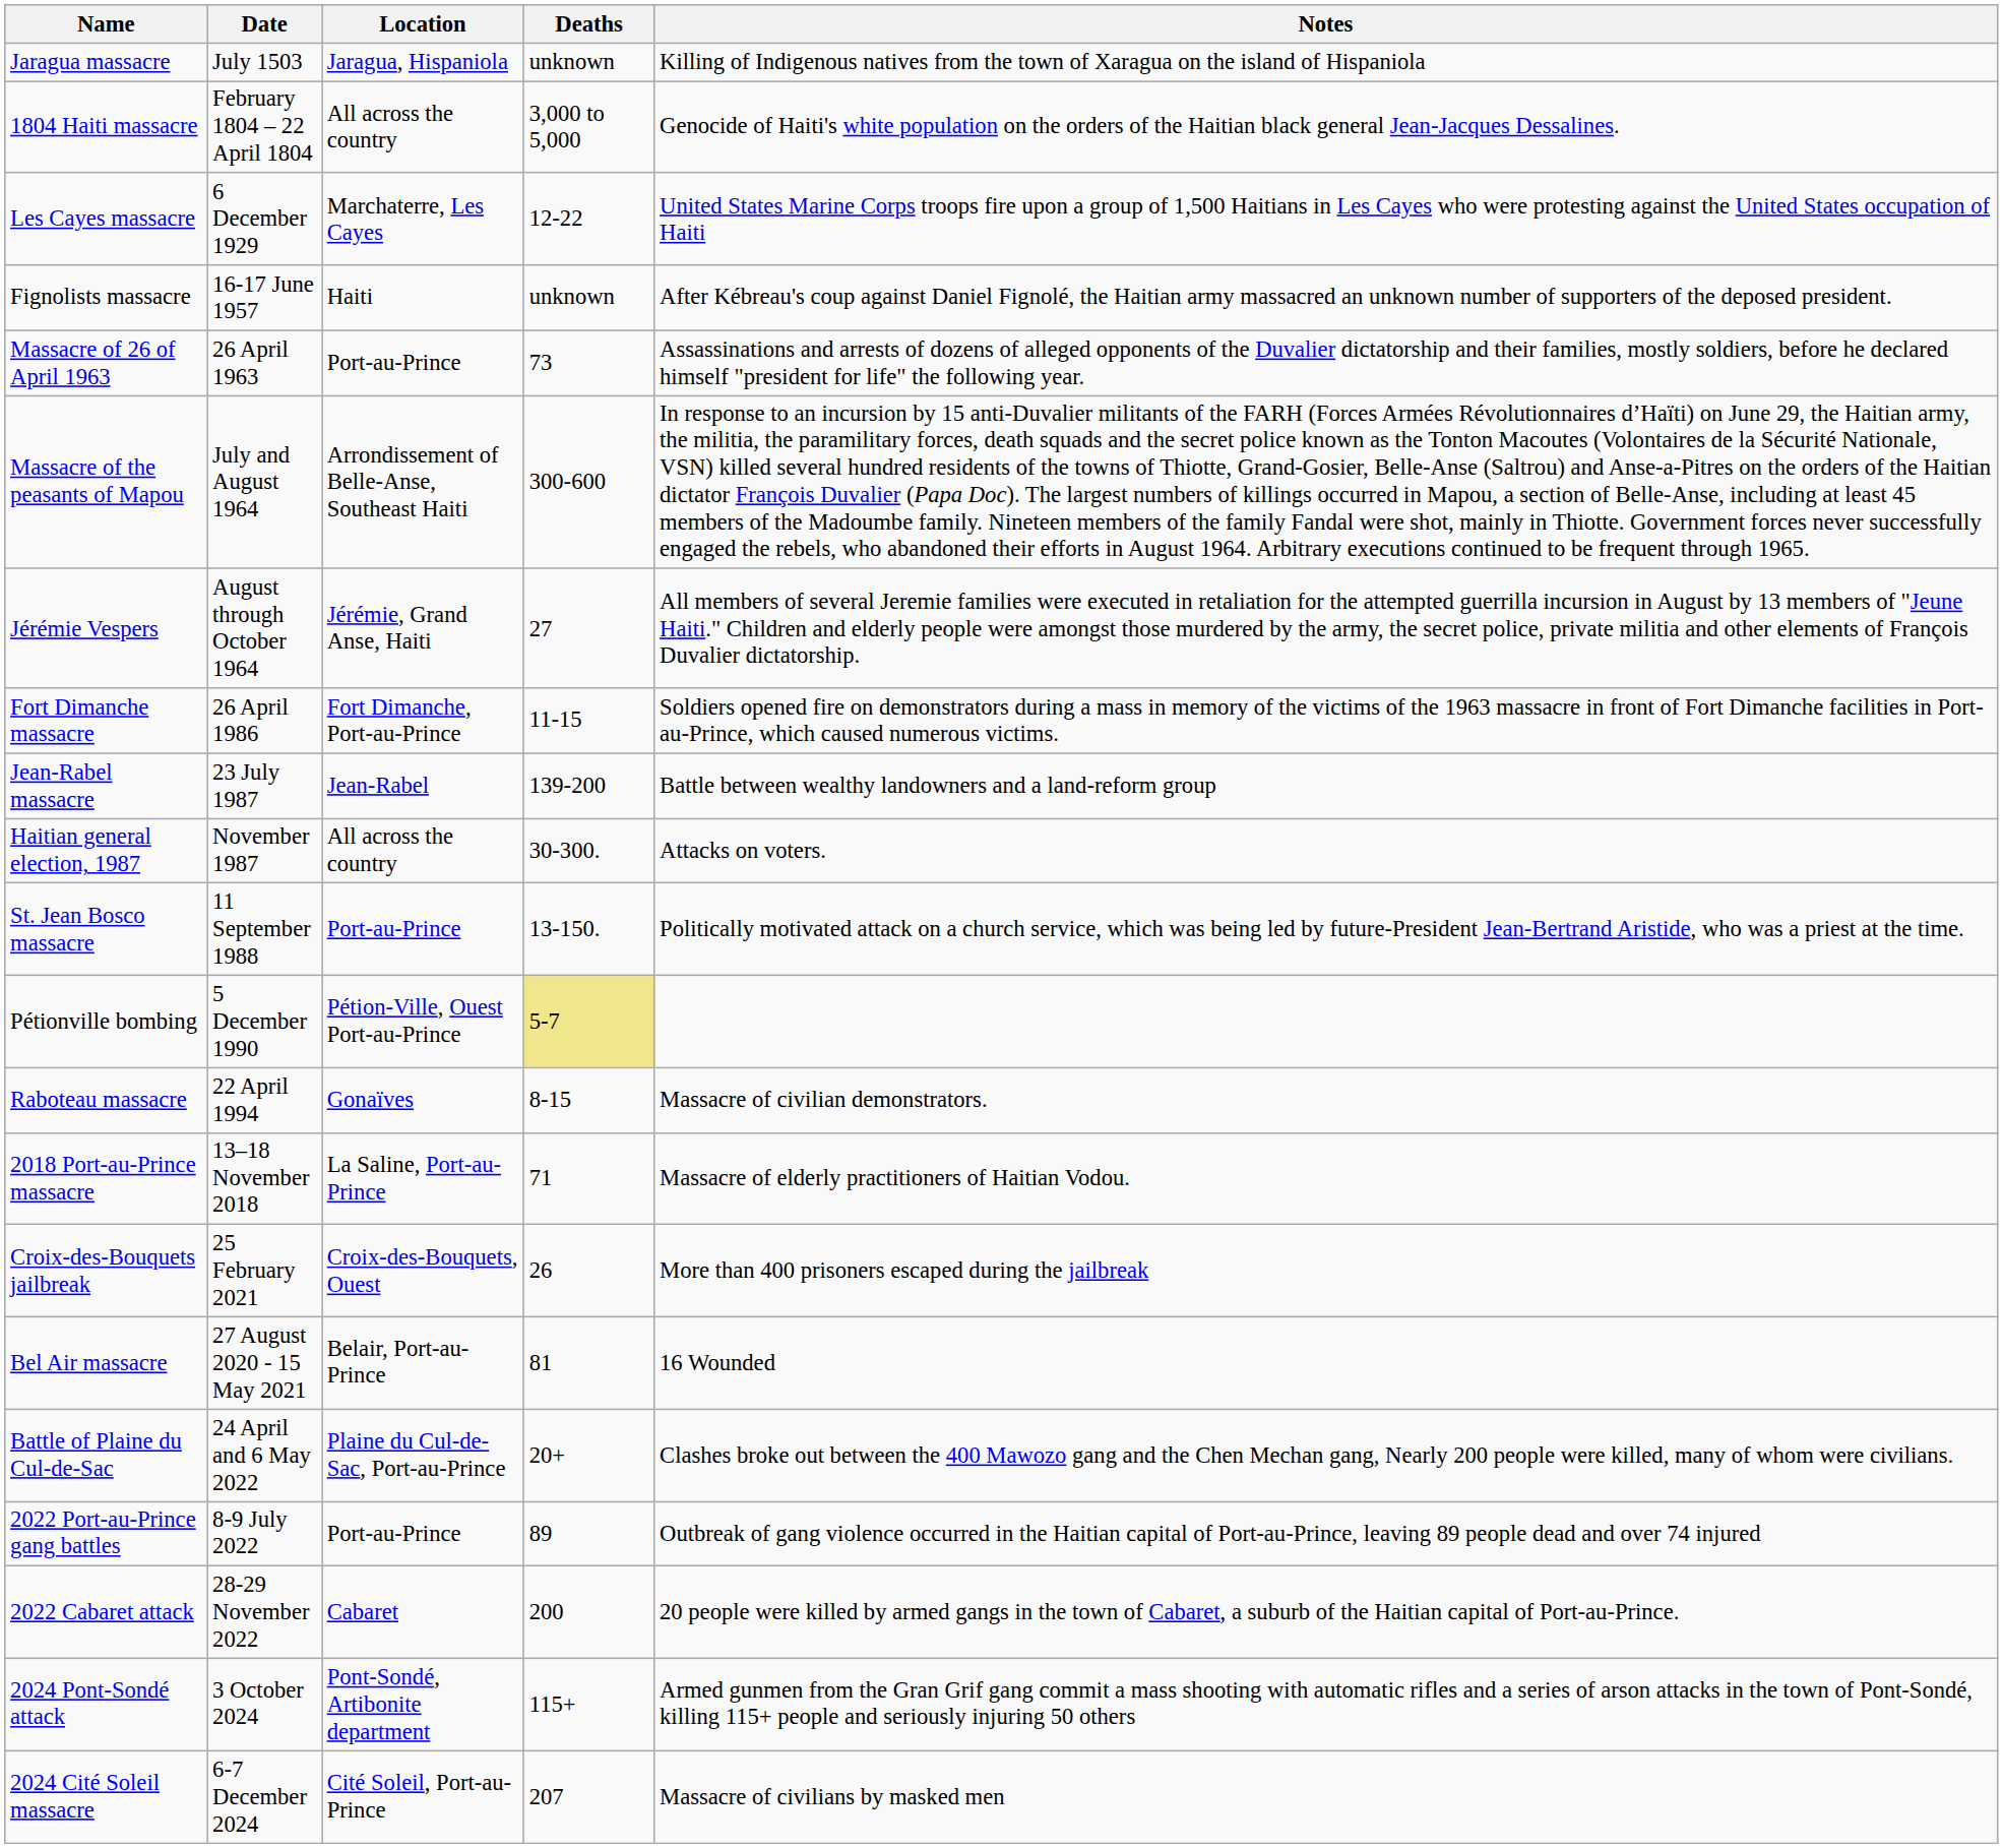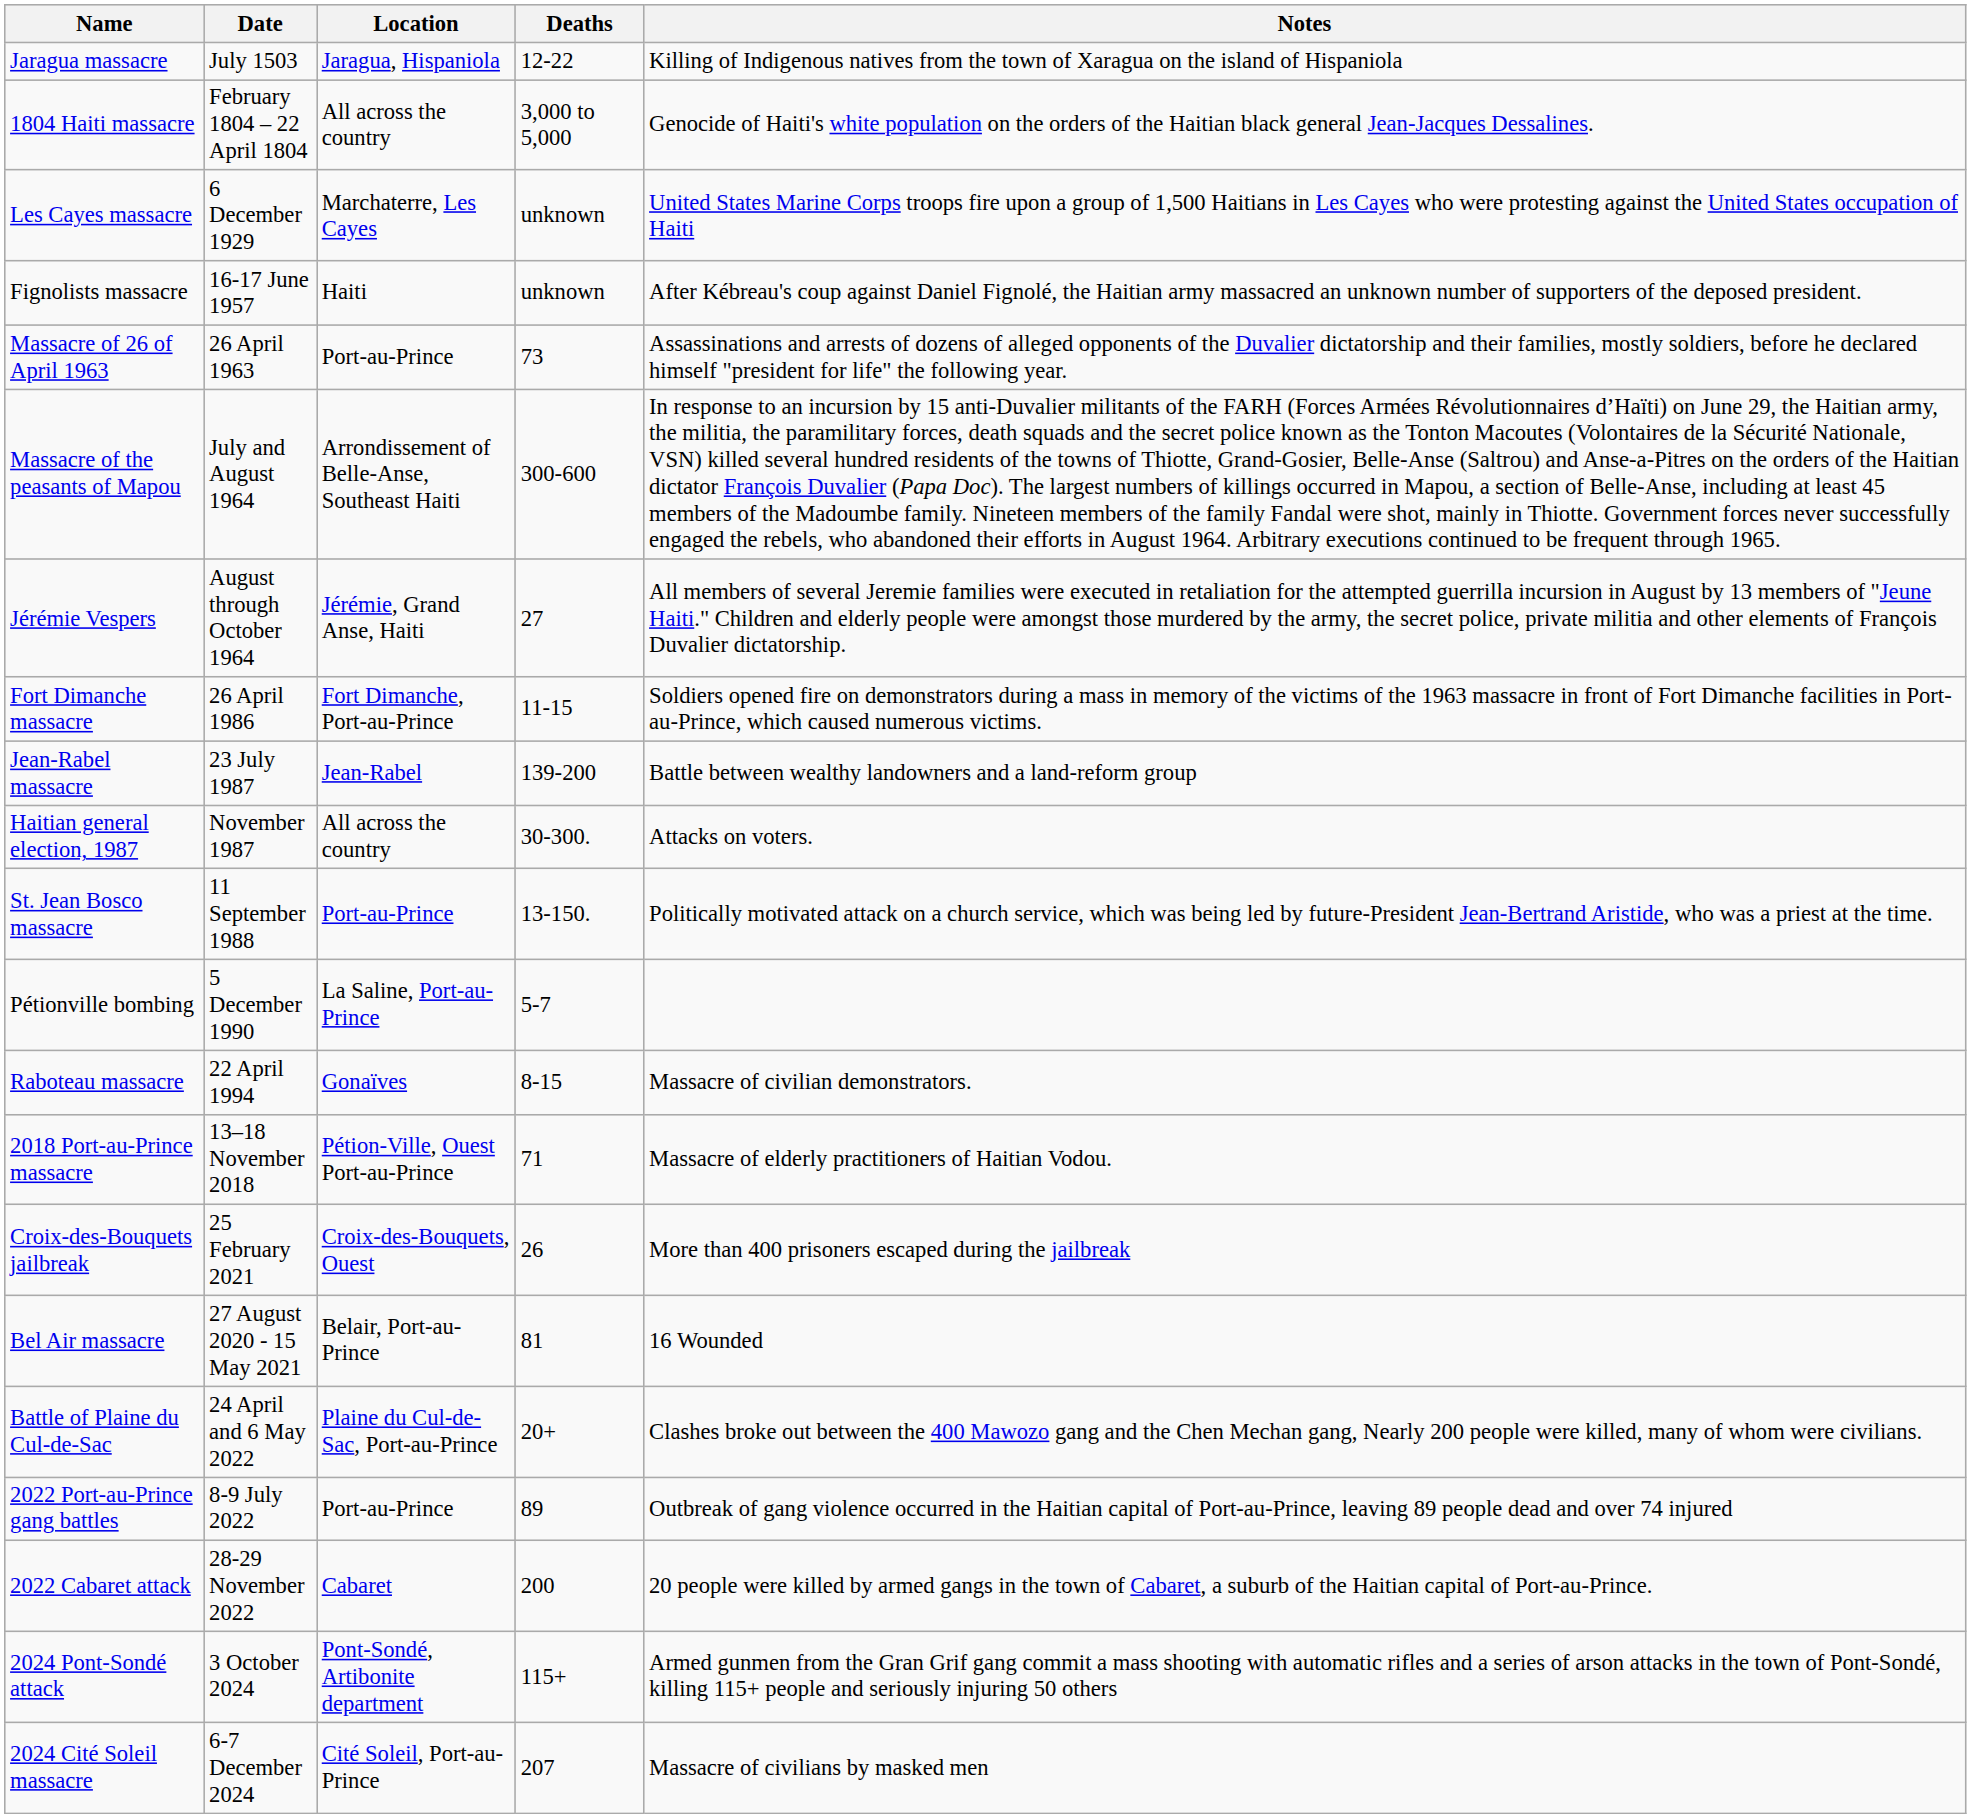 <table class="sortable wikitable" style="font-size:90%;">
 <tr>
 <th style="width:120px;">Name</th>
 <th style="width:65px;">Date</th>
 <th style="width:120px;">Location</th>
 <th style="width:75px;">Deaths</th>
 <th class="unsortable">Notes</th>
 </tr>
 <tr>
 <td><a href='#'>Jaragua massacre</a></td>
 <td>July 1503</td>
 <td><a href='#'>Jaragua</a>, <a href='#'>Hispaniola</a></td>
-<td>unknown</td>
+<td>12-22</td>
 <td>Killing of Indigenous natives from the town of Xaragua on the island of Hispaniola</td>
 </tr>
 <tr>
 <td><a href='#'>1804 Haiti massacre</a></td>
 <td>February 1804 – 22 April 1804</td>
 <td>All across the country</td>
 <td>3,000 to 5,000</td>
 <td>Genocide of Haiti's <a href='#'>white population</a> on the orders of the Haitian black general <a href='#'>Jean-Jacques Dessalines</a>.</td>
 </tr>
 <tr>
 <td><a href='#'>Les Cayes massacre</a></td>
 <td>6 December 1929</td>
 <td>Marchaterre, <a href='#'>Les Cayes</a></td>
-<td>12-22</td>
+<td>unknown</td>
 <td><a href='#'>United States Marine Corps</a> troops fire upon a group of 1,500 Haitians in <a href='#'>Les Cayes</a> who were protesting against the <a href='#'>United States occupation of Haiti</a></td>
 </tr>
 <tr>
 <td>Fignolists massacre</td>
 <td>16-17 June 1957</td>
 <td>Haiti</td>
 <td>unknown</td>
 <td>After Kébreau's coup against Daniel Fignolé, the Haitian army massacred an unknown number of supporters of the deposed president.</td>
 </tr>
 <tr>
 <td><a href='#'>Massacre of 26 of April 1963</a></td>
 <td>26 April 1963</td>
 <td>Port-au-Prince</td>
 <td>73</td>
 <td>Assassinations and arrests of dozens of alleged opponents of the <a href='#'>Duvalier</a> dictatorship and their families, mostly soldiers, before he declared himself "president for life" the following year.</td>
 </tr>
 <tr>
 <td><a href='#'>Massacre of the peasants of Mapou</a></td>
 <td>July and August 1964</td>
 <td>Arrondissement of Belle-Anse, Southeast Haiti</td>
 <td>300-600</td>
 <td>In response to an incursion by 15 anti-Duvalier militants of the FARH (Forces Armées Révolutionnaires d’Haïti) on June 29, the Haitian army, the militia, the paramilitary forces, death squads and the secret police known as the Tonton Macoutes (Volontaires de la Sécurité Nationale, VSN) killed several hundred residents of the towns of Thiotte, Grand-Gosier, Belle-Anse (Saltrou) and Anse-a-Pitres on the orders of the Haitian dictator <a href='#'>François Duvalier</a> (<em>Papa Doc</em>). The largest numbers of killings occurred in Mapou, a section of Belle-Anse, including at least 45 members of the Madoumbe family. Nineteen members of the family Fandal were shot, mainly in Thiotte. Government forces never successfully engaged the rebels, who abandoned their efforts in August 1964. Arbitrary executions continued to be frequent through 1965.</td>
 </tr>
 <tr 300-600>
 <td><a href='#'>Jérémie Vespers</a></td>
 <td>August through October 1964</td>
 <td><a href='#'>Jérémie</a>, Grand Anse, Haiti</td>
 <td>27</td>
 <td>All members of several Jeremie families were executed in retaliation for the attempted guerrilla incursion in August by 13 members of "<a href='#'>Jeune Haiti</a>." Children and elderly people were amongst those murdered by the army, the secret police, private militia and other elements of François Duvalier dictatorship.</td>
 </tr>
 <tr>
 <td><a href='#'>Fort Dimanche massacre</a></td>
 <td>26 April 1986</td>
 <td><a href='#'>Fort Dimanche</a>, Port-au-Prince</td>
 <td>11-15</td>
 <td>Soldiers opened fire on demonstrators during a mass in memory of the victims of the 1963 massacre in front of Fort Dimanche facilities in Port-au-Prince, which caused numerous victims.</td>
 </tr>
 <tr>
 <td><a href='#'>Jean-Rabel massacre</a></td>
 <td>23 July 1987</td>
 <td><a href='#'>Jean-Rabel</a></td>
 <td>139-200</td>
 <td>Battle between wealthy landowners and a land-reform group</td>
 </tr>
 <tr>
 <td><a href='#'>Haitian general election, 1987</a></td>
 <td>November 1987</td>
 <td>All across the country</td>
 <td>30-300.</td>
 <td>Attacks on voters.</td>
 </tr>
 <tr>
 <td><a href='#'>St. Jean Bosco massacre</a></td>
 <td>11 September 1988</td>
 <td><a href='#'>Port-au-Prince</a></td>
 <td>13-150.</td>
 <td>Politically motivated attack on a church service, which was being led by future-President <a href='#'>Jean-Bertrand Aristide</a>, who was a priest at the time.</td>
 </tr>
 <tr>
 <td>Pétionville bombing</td>
 <td>5 December 1990</td>
-<td><a href='#'>Pétion-Ville</a>, <a href='#'>Ouest</a> Port-au-Prince</td>
-<td style="background: khaki;">5-7</td>
+<td>La Saline, <a href='#'>Port-au-Prince</a></td>
+<td>5-7</td>
 <td></td>
 </tr>
 <tr>
 <td><a href='#'>Raboteau massacre</a></td>
 <td>22 April 1994</td>
 <td><a href='#'>Gonaïves</a></td>
 <td>8-15</td>
 <td>Massacre of civilian demonstrators.</td>
 </tr>
 <tr>
 <td><a href='#'>2018 Port-au-Prince massacre</a></td>
 <td>13–18 November 2018</td>
-<td>La Saline, <a href='#'>Port-au-Prince</a></td>
+<td><a href='#'>Pétion-Ville</a>, <a href='#'>Ouest</a> Port-au-Prince</td>
 <td>71</td>
 <td>Massacre of elderly practitioners of Haitian Vodou.</td>
 </tr>
 <tr>
 <td><a href='#'>Croix-des-Bouquets jailbreak</a></td>
 <td>25 February 2021</td>
 <td><a href='#'>Croix-des-Bouquets</a>, <a href='#'>Ouest</a></td>
 <td>26</td>
 <td>More than 400 prisoners escaped during the <a href='#'>jailbreak</a></td>
 </tr>
 <tr>
 <td><a href='#'>Bel Air massacre</a></td>
 <td>27 August 2020 - 15 May 2021</td>
 <td>Belair, Port-au-Prince</td>
 <td>81</td>
 <td>16 Wounded</td>
 </tr>
 <tr>
 <td><a href='#'>Battle of Plaine du Cul-de-Sac</a></td>
 <td>24 April and 6 May 2022</td>
 <td><a href='#'>Plaine du Cul-de-Sac</a>, Port-au-Prince</td>
 <td>20+</td>
 <td>Clashes broke out between the <a href='#'>400 Mawozo</a> gang and the Chen Mechan gang, Nearly 200 people were killed, many of whom were civilians.</td>
 </tr>
 <tr>
 <td><a href='#'>2022 Port-au-Prince gang battles</a></td>
 <td>8-9 July 2022</td>
 <td>Port-au-Prince</td>
 <td>89</td>
 <td>Outbreak of gang violence occurred in the Haitian capital of Port-au-Prince, leaving 89 people dead and over 74 injured</td>
 </tr>
 <tr>
 <td><a href='#'>2022 Cabaret attack</a></td>
 <td>28-29 November 2022</td>
 <td><a href='#'>Cabaret</a></td>
 <td>200</td>
 <td>20 people were killed by armed gangs in the town of <a href='#'>Cabaret</a>, a suburb of the Haitian capital of Port-au-Prince.</td>
 </tr>
 <tr>
 <td><a href='#'>2024 Pont-Sondé attack</a></td>
 <td>3 October 2024</td>
 <td><a href='#'>Pont-Sondé</a>, <a href='#'>Artibonite department</a></td>
 <td>115+</td>
 <td>Armed gunmen from the Gran Grif gang commit a mass shooting with automatic rifles and a series of arson attacks in the town of Pont-Sondé, killing 115+ people and seriously injuring 50 others</td>
 </tr>
 <tr>
 <td><a href='#'>2024 Cité Soleil massacre</a></td>
 <td>6-7 December 2024</td>
 <td><a href='#'>Cité Soleil</a>, Port-au-Prince</td>
 <td>207</td>
 <td>Massacre of civilians by masked men </td>
 </tr>
 </table>
